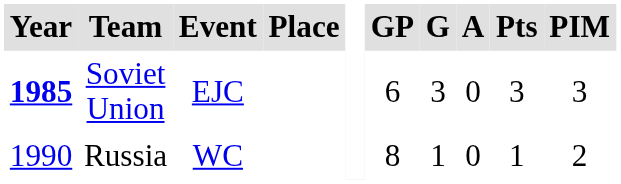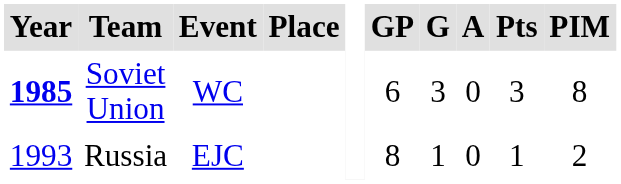 <table border="0" cellpadding="3" cellspacing="0" width=40%>
 <tr align="center" bgcolor="#e0e0e0">
 <th>Year</th>
 <th>Team</th>
 <th>Event</th>
 <th>Place</th>
 <th align="center" rowspan="99" bgcolor="#ffffff"> </th>
 <th>GP</th>
 <th>G</th>
 <th>A</th>
 <th>Pts</th>
 <th>PIM</th>
 </tr>
 <tr align="center">
 <td><strong><a href='#'>1985</a></strong></td>
 <td><a href='#'>Soviet Union</a></td>
-<td><a href='#'>EJC</a></td>
+<td><a href='#'>WC</a></td>
 <td></td>
 <td>6</td>
 <td>3</td>
 <td>0</td>
 <td>3</td>
-<td>3</td>
+<td>8</td>
 </tr>
 <tr align="center">
-<td><a href='#'>1990</a></td>
+<td><a href='#'>1993</a></td>
 <td>Russia</td>
-<td><a href='#'>WC</a></td>
+<td><a href='#'>EJC</a></td>
 <td></td>
 <td>8</td>
 <td>1</td>
 <td>0</td>
 <td>1</td>
 <td>2</td>
 </tr>
 </table>
